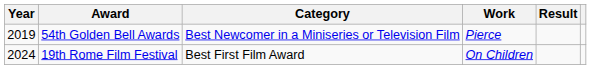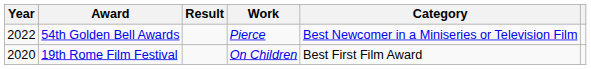 <table class="wikitable plainrowheaders">
 <tr>
 <th>Year</th>
 <th>Award</th>
+<th>Result</th>
+<th>Work</th>
 <th>Category</th>
-<th>Work</th>
-<th>Result</th>
 <th></th>
 </tr>
 <tr>
-<td>2019</td>
+<td>2022</td>
 <td><a href='#'>54th Golden Bell Awards</a></td>
+<td></td>
+<td><em><a href='#'>Pierce</a></em></td>
 <td><a href='#'>Best Newcomer in a Miniseries or Television Film</a></td>
-<td><em><a href='#'>Pierce</a></em></td>
-<td></td>
 <td></td>
 </tr>
 <tr>
-<td>2024</td>
+<td>2020</td>
 <td><a href='#'>19th Rome Film Festival</a></td>
+<td></td>
+<td><em><a href='#'>On Children</a></em></td>
 <td>Best First Film Award</td>
-<td><em><a href='#'>On Children</a></em></td>
-<td></td>
 <td></td>
 </tr>
 </table>
